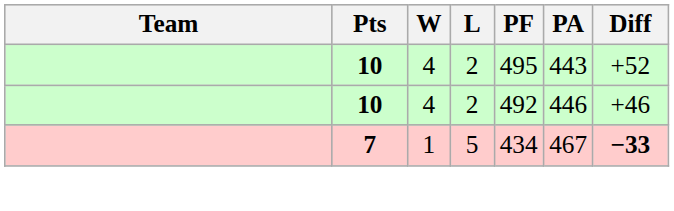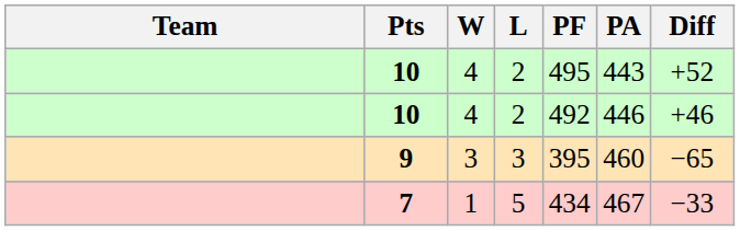 <table class=wikitable style="text-align:center">
 <tr>
 <th width=200>Team</th>
 <th width=40>Pts</th>
 <th width=20>W</th>
 <th width=20>L</th>
 <th width=20>PF</th>
 <th width=20>PA</th>
 <th width=40>Diff</th>
 </tr>
 <tr style="background:#cfc;">
 <td style="text-align:left"></td>
 <td><strong>10</strong></td>
 <td>4</td>
 <td>2</td>
 <td>495</td>
 <td>443</td>
 <td>+52</td>
 </tr>
 <tr style="background:#cfc;">
 <td style="text-align:left"></td>
 <td><strong>10</strong></td>
 <td>4</td>
 <td>2</td>
 <td>492</td>
 <td>446</td>
 <td>+46</td>
 </tr>
+<tr style="background:moccasin;">
+<td style="text-align:left"></td>
+<td><strong>9</strong></td>
+<td>3</td>
+<td>3</td>
+<td>395</td>
+<td>460</td>
+<td>−65</td>
+</tr>
 <tr style="background:#fcc;">
 <td style="text-align:left"></td>
 <td><strong>7</strong></td>
 <td>1</td>
 <td>5</td>
 <td>434</td>
 <td>467</td>
-<td><strong>−33</strong></td>
+<td>−33</td>
 </tr>
 </table>
